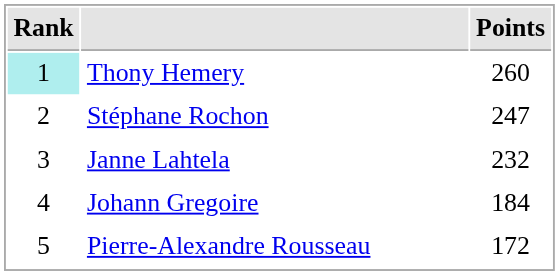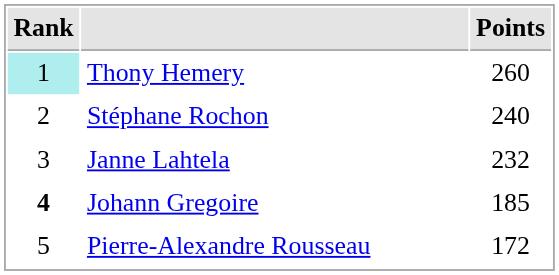 <table cellspacing="1" cellpadding="3" style="border:1px solid #AAAAAA;font-size:86%">
 <tr bgcolor="#E4E4E4">
 <th style="border-bottom:1px solid #AAAAAA" width=10>Rank</th>
 <th style="border-bottom:1px solid #AAAAAA" width=200></th>
 <th style="border-bottom:1px solid #AAAAAA" width=20>Points</th>
 </tr>
 <tr>
 <td align="center" style="background: paleturquoise;">1</td>
 <td> <a href='#'>Thony Hemery</a></td>
 <td align=center>260</td>
 </tr>
 <tr>
 <td align="center">2</td>
 <td> <a href='#'>Stéphane Rochon</a></td>
-<td align=center>247</td>
+<td align=center>240</td>
 </tr>
 <tr>
 <td align="center">3</td>
 <td> <a href='#'>Janne Lahtela</a></td>
 <td align=center>232</td>
 </tr>
 <tr>
-<td align="center">4</td>
+<td align="center"><strong>4</strong></td>
 <td> <a href='#'>Johann Gregoire</a></td>
-<td align=center>184</td>
+<td align=center>185</td>
 </tr>
 <tr>
 <td align="center">5</td>
 <td> <a href='#'>Pierre-Alexandre Rousseau</a></td>
 <td align=center>172</td>
 </tr>
 </table>
